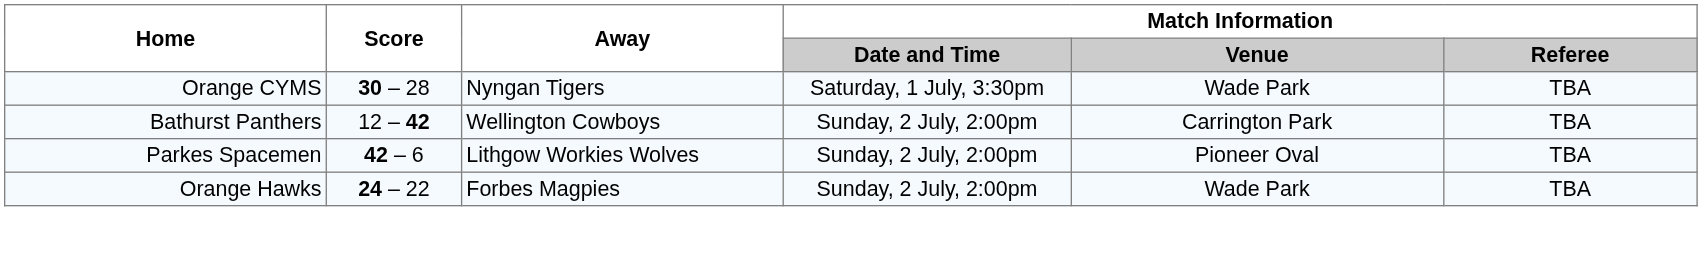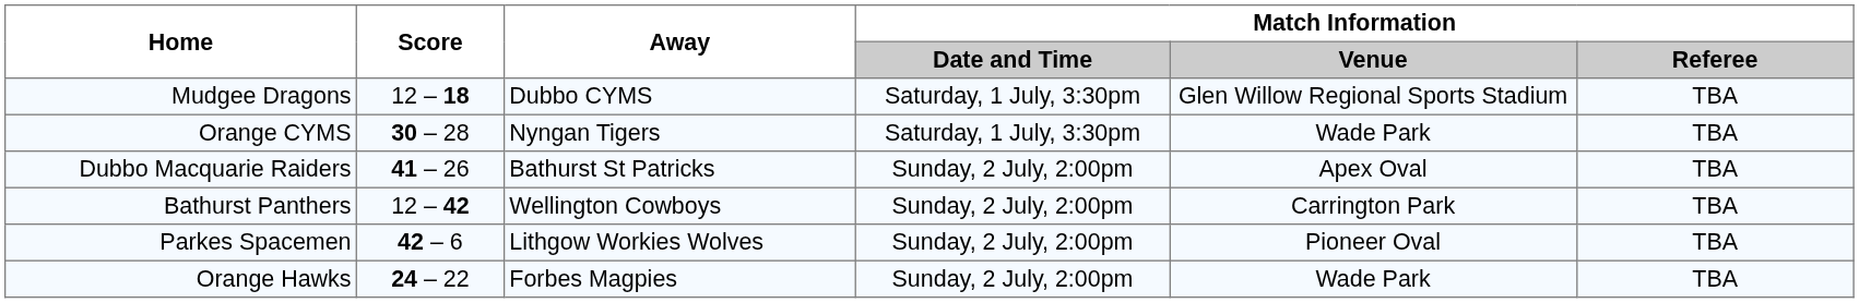 <table border="1" cellpadding="3" cellspacing="0" width="100%" style="border-collapse:collapse;  text-align:center;">
 <tr>
 <th rowspan="2" width="19%">Home</th>
 <th rowspan="2" width="8%">Score</th>
 <th rowspan="2" width="19%">Away</th>
 <th colspan="3">Match Information</th>
 </tr>
 <tr style="background:#CCCCCC">
 <th width="17%">Date and Time</th>
 <th width="22%">Venue</th>
 <th width="50%">Referee</th>
 </tr>
 <tr style="text-align:center; background:#f5faff;">
+<td align="right">Mudgee Dragons </td>
+<td>12 – <strong>18</strong></td>
+<td align="left"> Dubbo CYMS</td>
+<td>Saturday, 1 July, 3:30pm</td>
+<td>Glen Willow Regional Sports Stadium</td>
+<td>TBA</td>
+</tr>
+<tr style="text-align:center; background:#f5faff;">
 <td align="right">Orange CYMS </td>
 <td><strong>30</strong> – 28</td>
 <td align="left"> Nyngan Tigers</td>
 <td>Saturday, 1 July, 3:30pm</td>
 <td>Wade Park</td>
+<td>TBA</td>
+</tr>
+<tr style="text-align:center; background:#f5faff;">
+<td align="right">Dubbo Macquarie Raiders </td>
+<td><strong>41</strong> – 26</td>
+<td align="left"> Bathurst St Patricks</td>
+<td>Sunday, 2 July, 2:00pm</td>
+<td>Apex Oval</td>
 <td>TBA</td>
 </tr>
 <tr style="text-align:center; background:#f5faff;">
 <td align="right">Bathurst Panthers </td>
 <td>12 – <strong>42</strong></td>
 <td align="left"> Wellington Cowboys</td>
 <td>Sunday, 2 July, 2:00pm</td>
 <td>Carrington Park</td>
 <td>TBA</td>
 </tr>
 <tr style="text-align:center; background:#f5faff;">
 <td align="right">Parkes Spacemen </td>
 <td><strong>42</strong> – 6</td>
 <td align="left"> Lithgow Workies Wolves</td>
 <td>Sunday, 2 July, 2:00pm</td>
 <td>Pioneer Oval</td>
 <td>TBA</td>
 </tr>
 <tr style="text-align:center; background:#f5faff;">
 <td align="right">Orange Hawks </td>
 <td><strong>24</strong> – 22</td>
 <td align="left"> Forbes Magpies</td>
 <td>Sunday, 2 July, 2:00pm</td>
 <td>Wade Park</td>
 <td>TBA</td>
 </tr>
 </table>
